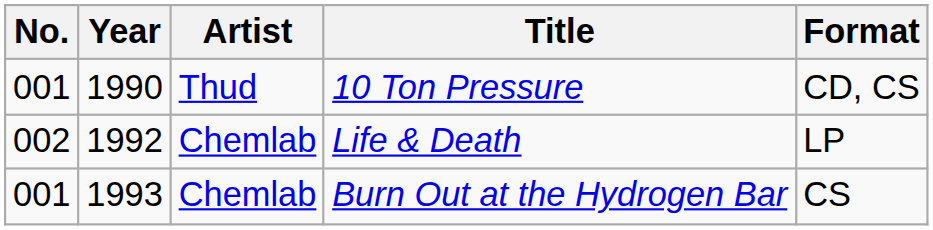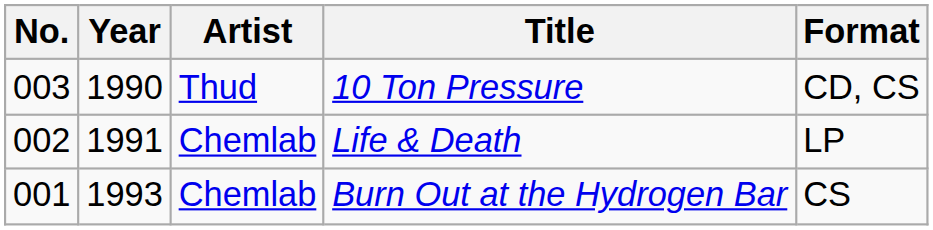 <table class="wikitable sortable">
 <tr>
 <th>No.</th>
 <th>Year</th>
 <th>Artist</th>
 <th>Title</th>
 <th>Format</th>
 </tr>
 <tr>
-<td>001</td>
+<td>003</td>
 <td>1990</td>
 <td><a href='#'>Thud</a></td>
 <td><em><a href='#'>10 Ton Pressure</a></em></td>
 <td>CD, CS</td>
 </tr>
 <tr>
 <td>002</td>
-<td>1992</td>
+<td>1991</td>
 <td><a href='#'>Chemlab</a></td>
 <td><em><a href='#'>Life & Death</a></em></td>
 <td>LP</td>
 </tr>
 <tr>
 <td>001</td>
 <td>1993</td>
 <td><a href='#'>Chemlab</a></td>
 <td><em><a href='#'>Burn Out at the Hydrogen Bar</a></em></td>
 <td>CS</td>
 </tr>
 </table>
